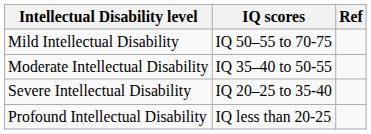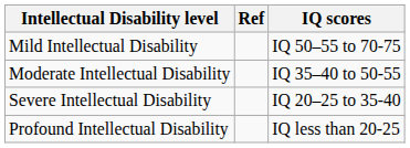 <table class="wikitable sortable">
 <tr>
 <th>Intellectual Disability level</th>
+<th>Ref</th>
 <th>IQ scores</th>
-<th>Ref</th>
 </tr>
 <tr>
 <td>Mild Intellectual Disability</td>
+<td></td>
 <td>IQ 50–55 to 70-75</td>
-<td></td>
 </tr>
 <tr>
 <td>Moderate Intellectual Disability</td>
+<td></td>
 <td>IQ 35–40 to 50-55</td>
-<td></td>
 </tr>
 <tr>
 <td>Severe Intellectual Disability</td>
+<td></td>
 <td>IQ 20–25 to 35-40</td>
-<td></td>
 </tr>
 <tr>
 <td>Profound Intellectual Disability</td>
+<td></td>
 <td>IQ less than 20-25</td>
-<td></td>
 </tr>
 </table>
